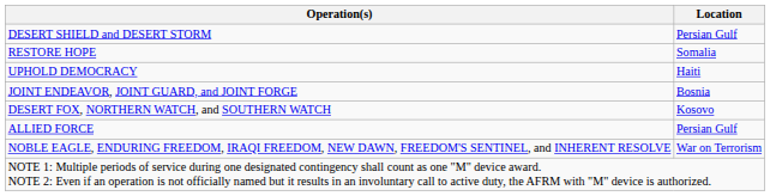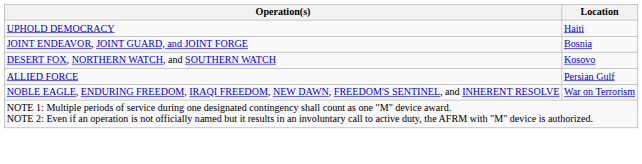 <table class="wikitable">
 <tr>
 <th>Operation(s)</th>
 <th>Location</th>
-</tr>
-<tr>
-<td><a href='#'>DESERT SHIELD and DESERT STORM</a></td>
-<td><a href='#'>Persian Gulf</a></td>
-</tr>
-<tr>
-<td><a href='#'>RESTORE HOPE</a></td>
-<td><a href='#'>Somalia</a></td>
 </tr>
 <tr>
 <td><a href='#'>UPHOLD DEMOCRACY</a></td>
 <td><a href='#'>Haiti</a></td>
 </tr>
 <tr>
 <td><a href='#'>JOINT ENDEAVOR</a>, <a href='#'>JOINT GUARD, and JOINT FORGE</a></td>
 <td><a href='#'>Bosnia</a></td>
 </tr>
 <tr>
 <td><a href='#'>DESERT FOX</a>, <a href='#'>NORTHERN WATCH</a>, and <a href='#'>SOUTHERN WATCH</a></td>
 <td><a href='#'>Kosovo</a></td>
 </tr>
 <tr>
 <td><a href='#'>ALLIED FORCE</a></td>
 <td><a href='#'>Persian Gulf</a></td>
 </tr>
 <tr>
 <td><a href='#'>NOBLE EAGLE</a>, <a href='#'>ENDURING FREEDOM</a>, <a href='#'>IRAQI FREEDOM</a>, <a href='#'>NEW DAWN</a>, <a href='#'>FREEDOM'S SENTINEL</a>, and <a href='#'>INHERENT RESOLVE</a></td>
 <td><a href='#'>War on Terrorism</a></td>
 </tr>
 <tr>
 <td align="left" colspan="2">NOTE 1: Multiple periods of service during one designated contingency shall count as one "M" device award.<br>NOTE 2: Even if an operation is not officially named but it results in an involuntary call to active duty, the AFRM with "M" device is authorized.</td>
 </tr>
 </table>
